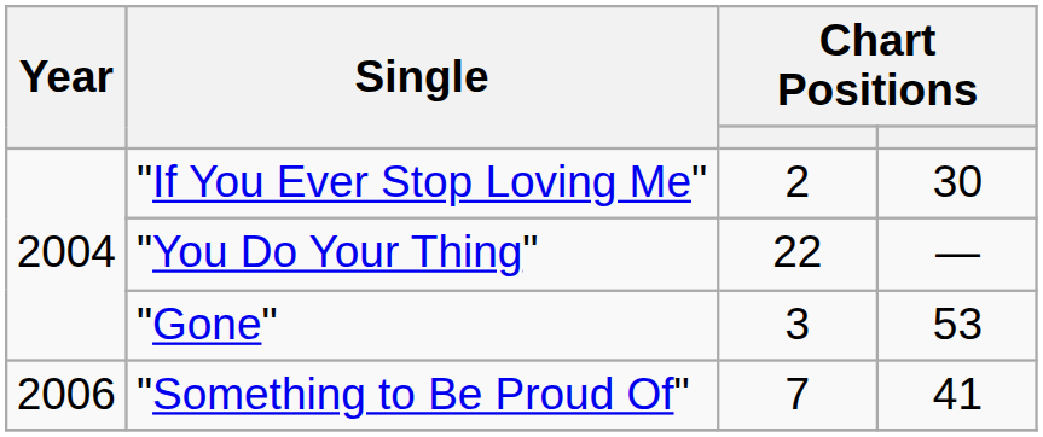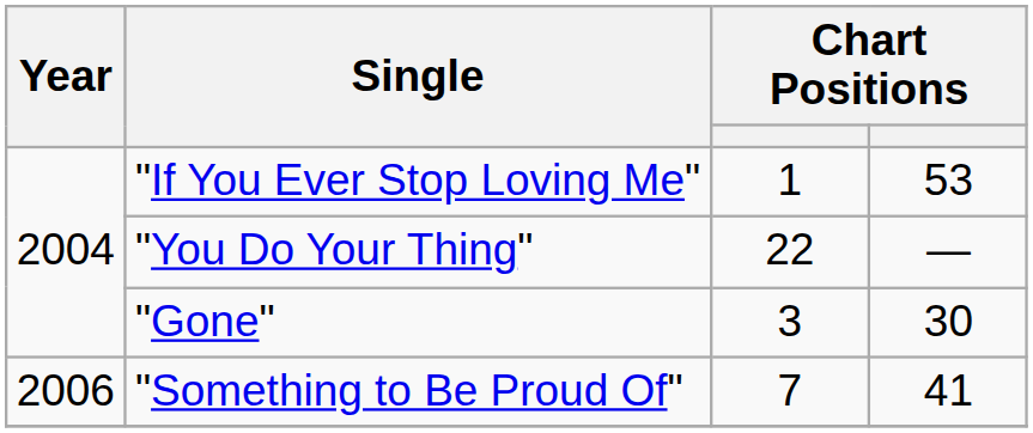 <table class="wikitable" border="1">
 <tr>
 <th rowspan="2">Year</th>
 <th rowspan="2">Single</th>
 <th colspan="2">Chart Positions</th>
 </tr>
 <tr>
 <th width="50"></th>
 <th width="50"></th>
 </tr>
 <tr>
 <td rowspan="3">2004</td>
 <td>"<a href='#'>If You Ever Stop Loving Me</a>"</td>
-<td align="center">2</td>
-<td align="center">30</td>
+<td align="center">1</td>
+<td align="center">53</td>
 </tr>
 <tr>
 <td>"<a href='#'>You Do Your Thing</a>"</td>
 <td align="center">22</td>
 <td align="center">—</td>
 </tr>
 <tr>
 <td>"<a href='#'>Gone</a>"</td>
 <td align="center">3</td>
-<td align="center">53</td>
+<td align="center">30</td>
 </tr>
 <tr>
 <td>2006</td>
 <td>"<a href='#'>Something to Be Proud Of</a>"</td>
 <td align="center">7</td>
 <td align="center">41</td>
 </tr>
 <tr>
 </tr>
 </table>
